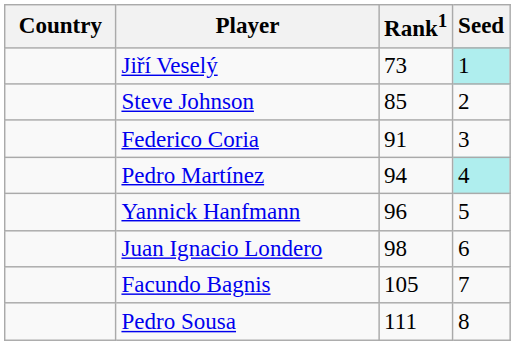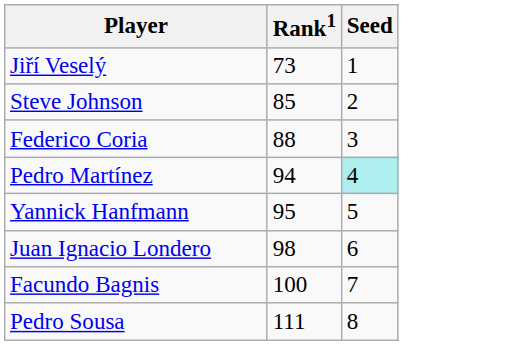 <table class="sortable wikitable">
 <tr>
-<th width="70">Country</th>
 <th width="175">Player</th>
 <th>Rank<sup>1</sup></th>
 <th>Seed</th>
 </tr>
 <tr>
-<td></td>
 <td><a href='#'>Jiří Veselý</a></td>
 <td>73</td>
-<td style="background: paleturquoise;">1</td>
+<td>1</td>
 </tr>
 <tr>
-<td></td>
 <td><a href='#'>Steve Johnson</a></td>
 <td>85</td>
 <td>2</td>
 </tr>
 <tr>
-<td></td>
 <td><a href='#'>Federico Coria</a></td>
-<td>91</td>
+<td>88</td>
 <td>3</td>
 </tr>
 <tr>
-<td></td>
 <td><a href='#'>Pedro Martínez</a></td>
 <td>94</td>
 <td style="background: paleturquoise;">4</td>
 </tr>
 <tr>
-<td></td>
 <td><a href='#'>Yannick Hanfmann</a></td>
-<td>96</td>
+<td>95</td>
 <td>5</td>
 </tr>
 <tr>
-<td></td>
 <td><a href='#'>Juan Ignacio Londero</a></td>
 <td>98</td>
 <td>6</td>
 </tr>
 <tr>
-<td></td>
 <td><a href='#'>Facundo Bagnis</a></td>
-<td>105</td>
+<td>100</td>
 <td>7</td>
 </tr>
 <tr>
-<td></td>
 <td><a href='#'>Pedro Sousa</a></td>
 <td>111</td>
 <td>8</td>
 </tr>
 </table>
